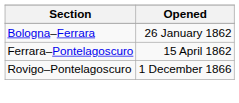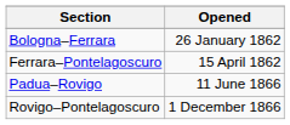 <table class="wikitable" style="float:right">
 <tr>
 </tr>
 <tr style="background:#efefef;">
 <th>Section</th>
 <th>Opened</th>
 </tr>
 <tr>
 </tr>
 <tr>
 <td align="left"><a href='#'>Bologna</a>–<a href='#'>Ferrara</a></td>
 <td align="right">26 January 1862</td>
 </tr>
 <tr>
 <td align="left">Ferrara–<a href='#'>Pontelagoscuro</a></td>
 <td align="right">15 April 1862</td>
 </tr>
 <tr>
+<td align="left"><a href='#'>Padua</a>–<a href='#'>Rovigo</a></td>
+<td align="right">11 June 1866</td>
+</tr>
+<tr>
 <td align="left">Rovigo–Pontelagoscuro</td>
 <td align="right">1 December 1866</td>
 </tr>
 </table>
